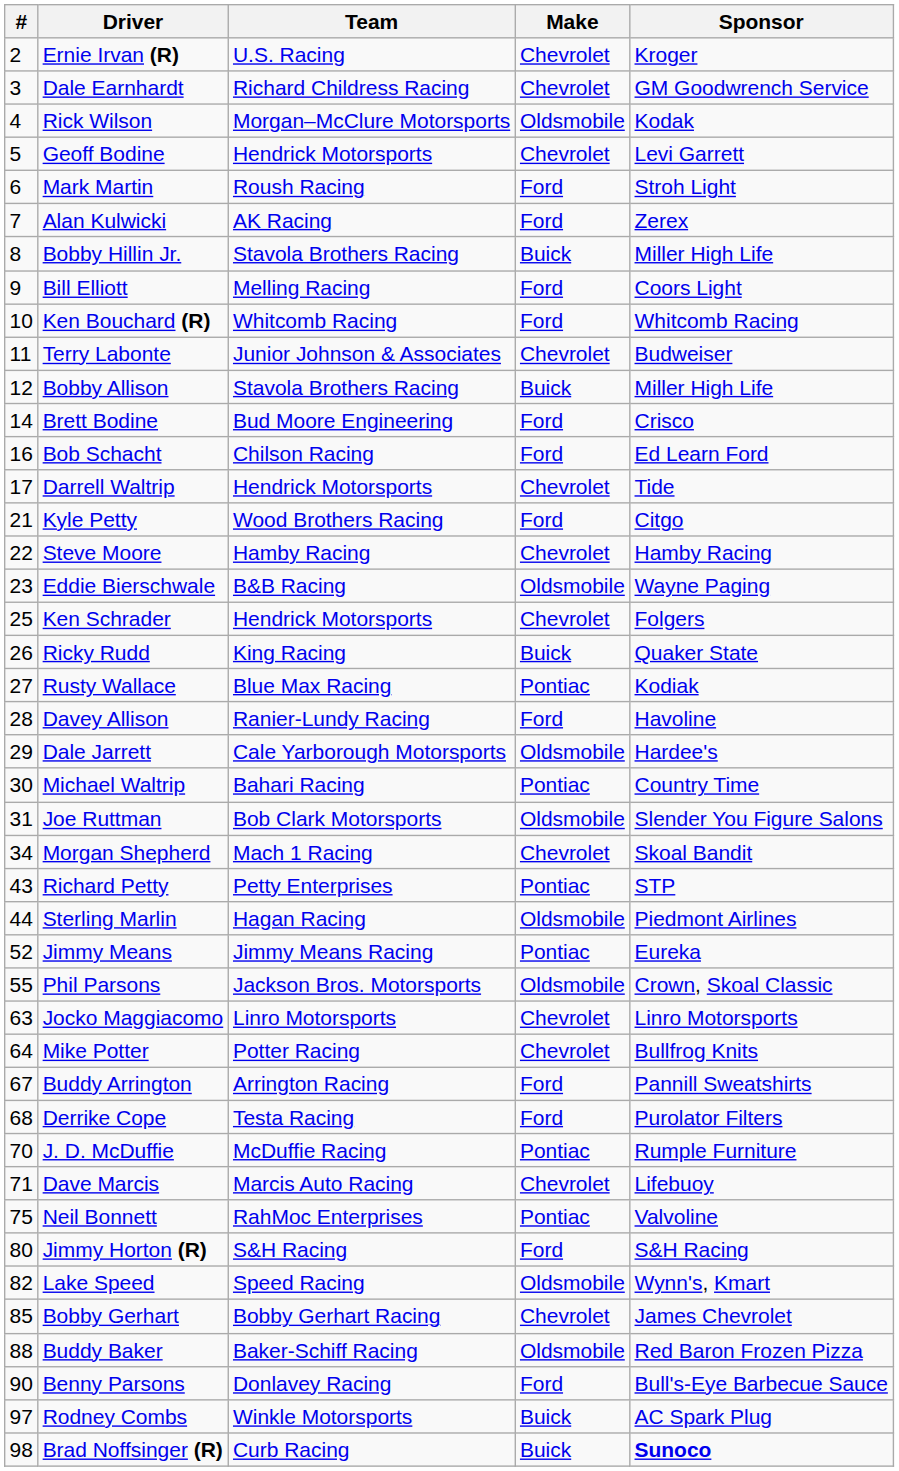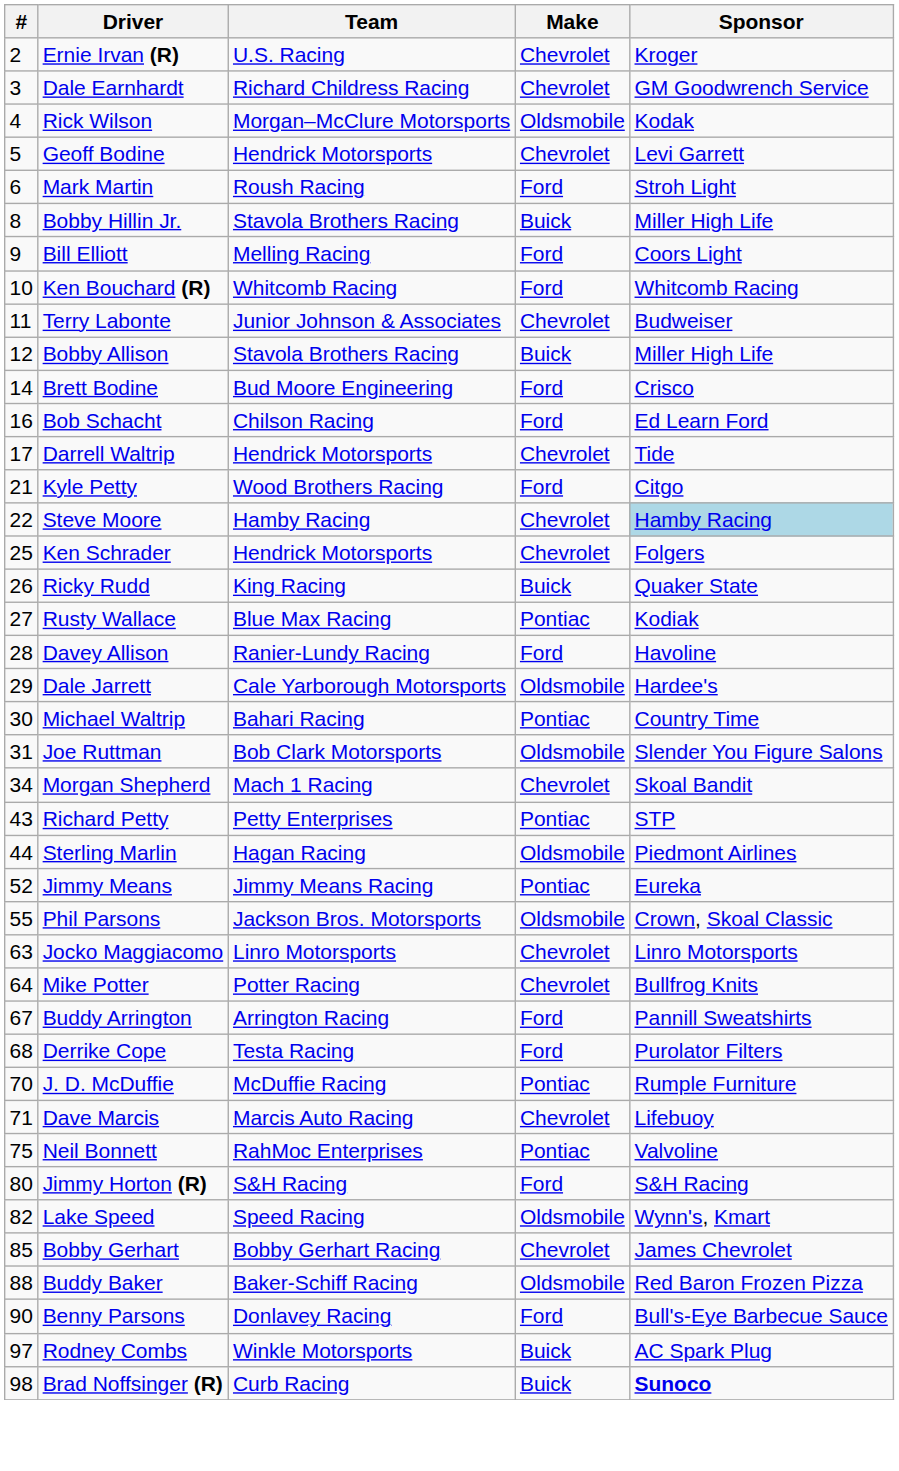 <table class="wikitable" style="font-size:95%">
 <tr>
 <th>#</th>
 <th>Driver</th>
 <th>Team</th>
 <th>Make</th>
 <th>Sponsor</th>
 </tr>
 <tr>
 <td>2</td>
 <td><a href='#'>Ernie Irvan</a> <strong>(R)</strong></td>
 <td><a href='#'>U.S. Racing</a></td>
 <td><a href='#'>Chevrolet</a></td>
 <td><a href='#'>Kroger</a></td>
 </tr>
 <tr>
 <td>3</td>
 <td><a href='#'>Dale Earnhardt</a></td>
 <td><a href='#'>Richard Childress Racing</a></td>
 <td><a href='#'>Chevrolet</a></td>
 <td><a href='#'>GM Goodwrench Service</a></td>
 </tr>
 <tr>
 <td>4</td>
 <td><a href='#'>Rick Wilson</a></td>
 <td><a href='#'>Morgan–McClure Motorsports</a></td>
 <td><a href='#'>Oldsmobile</a></td>
 <td><a href='#'>Kodak</a></td>
 </tr>
 <tr>
 <td>5</td>
 <td><a href='#'>Geoff Bodine</a></td>
 <td><a href='#'>Hendrick Motorsports</a></td>
 <td><a href='#'>Chevrolet</a></td>
 <td><a href='#'>Levi Garrett</a></td>
 </tr>
 <tr>
 <td>6</td>
 <td><a href='#'>Mark Martin</a></td>
 <td><a href='#'>Roush Racing</a></td>
 <td><a href='#'>Ford</a></td>
 <td><a href='#'>Stroh Light</a></td>
-</tr>
-<tr>
-<td>7</td>
-<td><a href='#'>Alan Kulwicki</a></td>
-<td><a href='#'>AK Racing</a></td>
-<td><a href='#'>Ford</a></td>
-<td><a href='#'>Zerex</a></td>
 </tr>
 <tr>
 <td>8</td>
 <td><a href='#'>Bobby Hillin Jr.</a></td>
 <td><a href='#'>Stavola Brothers Racing</a></td>
 <td><a href='#'>Buick</a></td>
 <td><a href='#'>Miller High Life</a></td>
 </tr>
 <tr>
 <td>9</td>
 <td><a href='#'>Bill Elliott</a></td>
 <td><a href='#'>Melling Racing</a></td>
 <td><a href='#'>Ford</a></td>
 <td><a href='#'>Coors Light</a></td>
 </tr>
 <tr>
 <td>10</td>
 <td><a href='#'>Ken Bouchard</a> <strong>(R)</strong></td>
 <td><a href='#'>Whitcomb Racing</a></td>
 <td><a href='#'>Ford</a></td>
 <td><a href='#'>Whitcomb Racing</a></td>
 </tr>
 <tr>
 <td>11</td>
 <td><a href='#'>Terry Labonte</a></td>
 <td><a href='#'>Junior Johnson & Associates</a></td>
 <td><a href='#'>Chevrolet</a></td>
 <td><a href='#'>Budweiser</a></td>
 </tr>
 <tr>
 <td>12</td>
 <td><a href='#'>Bobby Allison</a></td>
 <td><a href='#'>Stavola Brothers Racing</a></td>
 <td><a href='#'>Buick</a></td>
 <td><a href='#'>Miller High Life</a></td>
 </tr>
 <tr>
 <td>14</td>
 <td><a href='#'>Brett Bodine</a></td>
 <td><a href='#'>Bud Moore Engineering</a></td>
 <td><a href='#'>Ford</a></td>
 <td><a href='#'>Crisco</a></td>
 </tr>
 <tr>
 <td>16</td>
 <td><a href='#'>Bob Schacht</a></td>
 <td><a href='#'>Chilson Racing</a></td>
 <td><a href='#'>Ford</a></td>
 <td><a href='#'>Ed Learn Ford</a></td>
 </tr>
 <tr>
 <td>17</td>
 <td><a href='#'>Darrell Waltrip</a></td>
 <td><a href='#'>Hendrick Motorsports</a></td>
 <td><a href='#'>Chevrolet</a></td>
 <td><a href='#'>Tide</a></td>
 </tr>
 <tr>
 <td>21</td>
 <td><a href='#'>Kyle Petty</a></td>
 <td><a href='#'>Wood Brothers Racing</a></td>
 <td><a href='#'>Ford</a></td>
 <td><a href='#'>Citgo</a></td>
 </tr>
 <tr>
 <td>22</td>
 <td><a href='#'>Steve Moore</a></td>
 <td><a href='#'>Hamby Racing</a></td>
 <td><a href='#'>Chevrolet</a></td>
-<td><a href='#'>Hamby Racing</a></td>
-</tr>
-<tr>
-<td>23</td>
-<td><a href='#'>Eddie Bierschwale</a></td>
-<td><a href='#'>B&B Racing</a></td>
-<td><a href='#'>Oldsmobile</a></td>
-<td><a href='#'>Wayne Paging</a></td>
+<td style="background: lightblue;"><a href='#'>Hamby Racing</a></td>
 </tr>
 <tr>
 <td>25</td>
 <td><a href='#'>Ken Schrader</a></td>
 <td><a href='#'>Hendrick Motorsports</a></td>
 <td><a href='#'>Chevrolet</a></td>
 <td><a href='#'>Folgers</a></td>
 </tr>
 <tr>
 <td>26</td>
 <td><a href='#'>Ricky Rudd</a></td>
 <td><a href='#'>King Racing</a></td>
 <td><a href='#'>Buick</a></td>
 <td><a href='#'>Quaker State</a></td>
 </tr>
 <tr>
 <td>27</td>
 <td><a href='#'>Rusty Wallace</a></td>
 <td><a href='#'>Blue Max Racing</a></td>
 <td><a href='#'>Pontiac</a></td>
 <td><a href='#'>Kodiak</a></td>
 </tr>
 <tr>
 <td>28</td>
 <td><a href='#'>Davey Allison</a></td>
 <td><a href='#'>Ranier-Lundy Racing</a></td>
 <td><a href='#'>Ford</a></td>
 <td><a href='#'>Havoline</a></td>
 </tr>
 <tr>
 <td>29</td>
 <td><a href='#'>Dale Jarrett</a></td>
 <td><a href='#'>Cale Yarborough Motorsports</a></td>
 <td><a href='#'>Oldsmobile</a></td>
 <td><a href='#'>Hardee's</a></td>
 </tr>
 <tr>
 <td>30</td>
 <td><a href='#'>Michael Waltrip</a></td>
 <td><a href='#'>Bahari Racing</a></td>
 <td><a href='#'>Pontiac</a></td>
 <td><a href='#'>Country Time</a></td>
 </tr>
 <tr>
 <td>31</td>
 <td><a href='#'>Joe Ruttman</a></td>
 <td><a href='#'>Bob Clark Motorsports</a></td>
 <td><a href='#'>Oldsmobile</a></td>
 <td><a href='#'>Slender You Figure Salons</a></td>
 </tr>
 <tr>
 <td>34</td>
 <td><a href='#'>Morgan Shepherd</a></td>
 <td><a href='#'>Mach 1 Racing</a></td>
 <td><a href='#'>Chevrolet</a></td>
 <td><a href='#'>Skoal Bandit</a></td>
 </tr>
 <tr>
 <td>43</td>
 <td><a href='#'>Richard Petty</a></td>
 <td><a href='#'>Petty Enterprises</a></td>
 <td><a href='#'>Pontiac</a></td>
 <td><a href='#'>STP</a></td>
 </tr>
 <tr>
 <td>44</td>
 <td><a href='#'>Sterling Marlin</a></td>
 <td><a href='#'>Hagan Racing</a></td>
 <td><a href='#'>Oldsmobile</a></td>
 <td><a href='#'>Piedmont Airlines</a></td>
 </tr>
 <tr>
 <td>52</td>
 <td><a href='#'>Jimmy Means</a></td>
 <td><a href='#'>Jimmy Means Racing</a></td>
 <td><a href='#'>Pontiac</a></td>
 <td><a href='#'>Eureka</a></td>
 </tr>
 <tr>
 <td>55</td>
 <td><a href='#'>Phil Parsons</a></td>
 <td><a href='#'>Jackson Bros. Motorsports</a></td>
 <td><a href='#'>Oldsmobile</a></td>
 <td><a href='#'>Crown</a>, <a href='#'>Skoal Classic</a></td>
 </tr>
 <tr>
 <td>63</td>
 <td><a href='#'>Jocko Maggiacomo</a></td>
 <td><a href='#'>Linro Motorsports</a></td>
 <td><a href='#'>Chevrolet</a></td>
 <td><a href='#'>Linro Motorsports</a></td>
 </tr>
 <tr>
 <td>64</td>
 <td><a href='#'>Mike Potter</a></td>
 <td><a href='#'>Potter Racing</a></td>
 <td><a href='#'>Chevrolet</a></td>
 <td><a href='#'>Bullfrog Knits</a></td>
 </tr>
 <tr>
 <td>67</td>
 <td><a href='#'>Buddy Arrington</a></td>
 <td><a href='#'>Arrington Racing</a></td>
 <td><a href='#'>Ford</a></td>
 <td><a href='#'>Pannill Sweatshirts</a></td>
 </tr>
 <tr>
 <td>68</td>
 <td><a href='#'>Derrike Cope</a></td>
 <td><a href='#'>Testa Racing</a></td>
 <td><a href='#'>Ford</a></td>
 <td><a href='#'>Purolator Filters</a></td>
 </tr>
 <tr>
 <td>70</td>
 <td><a href='#'>J. D. McDuffie</a></td>
 <td><a href='#'>McDuffie Racing</a></td>
 <td><a href='#'>Pontiac</a></td>
 <td><a href='#'>Rumple Furniture</a></td>
 </tr>
 <tr>
 <td>71</td>
 <td><a href='#'>Dave Marcis</a></td>
 <td><a href='#'>Marcis Auto Racing</a></td>
 <td><a href='#'>Chevrolet</a></td>
 <td><a href='#'>Lifebuoy</a></td>
 </tr>
 <tr>
 <td>75</td>
 <td><a href='#'>Neil Bonnett</a></td>
 <td><a href='#'>RahMoc Enterprises</a></td>
 <td><a href='#'>Pontiac</a></td>
 <td><a href='#'>Valvoline</a></td>
 </tr>
 <tr>
 <td>80</td>
 <td><a href='#'>Jimmy Horton</a> <strong>(R)</strong></td>
 <td><a href='#'>S&H Racing</a></td>
 <td><a href='#'>Ford</a></td>
 <td><a href='#'>S&H Racing</a></td>
 </tr>
 <tr>
 <td>82</td>
 <td><a href='#'>Lake Speed</a></td>
 <td><a href='#'>Speed Racing</a></td>
 <td><a href='#'>Oldsmobile</a></td>
 <td><a href='#'>Wynn's</a>, <a href='#'>Kmart</a></td>
 </tr>
 <tr>
 <td>85</td>
 <td><a href='#'>Bobby Gerhart</a></td>
 <td><a href='#'>Bobby Gerhart Racing</a></td>
 <td><a href='#'>Chevrolet</a></td>
 <td><a href='#'>James Chevrolet</a></td>
 </tr>
 <tr>
 <td>88</td>
 <td><a href='#'>Buddy Baker</a></td>
 <td><a href='#'>Baker-Schiff Racing</a></td>
 <td><a href='#'>Oldsmobile</a></td>
 <td><a href='#'>Red Baron Frozen Pizza</a></td>
 </tr>
 <tr>
 <td>90</td>
 <td><a href='#'>Benny Parsons</a></td>
 <td><a href='#'>Donlavey Racing</a></td>
 <td><a href='#'>Ford</a></td>
 <td><a href='#'>Bull's-Eye Barbecue Sauce</a></td>
 </tr>
 <tr>
 <td>97</td>
 <td><a href='#'>Rodney Combs</a></td>
 <td><a href='#'>Winkle Motorsports</a></td>
 <td><a href='#'>Buick</a></td>
 <td><a href='#'>AC Spark Plug</a></td>
 </tr>
 <tr>
 <td>98</td>
 <td><a href='#'>Brad Noffsinger</a> <strong>(R)</strong></td>
 <td><a href='#'>Curb Racing</a></td>
 <td><a href='#'>Buick</a></td>
 <td><strong><a href='#'>Sunoco</a></strong></td>
 </tr>
 </table>
